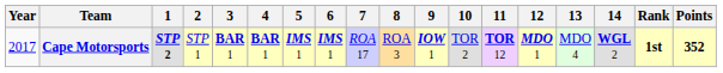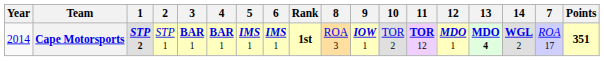 <table class="wikitable" style="text-align:center; font-size:85%">
 <tr>
 <th>Year</th>
 <th>Team</th>
 <th>1</th>
 <th>2</th>
 <th>3</th>
 <th>4</th>
 <th>5</th>
 <th>6</th>
-<th>7</th>
+<th>Rank</th>
 <th>8</th>
 <th>9</th>
 <th>10</th>
 <th>11</th>
 <th>12</th>
 <th>13</th>
 <th>14</th>
-<th>Rank</th>
+<th>7</th>
 <th>Points</th>
 </tr>
 <tr>
-<td><a href='#'>2017</a></td>
+<td><a href='#'>2014</a></td>
 <th nowrap><a href='#'>Cape Motorsports</a></th>
 <td style="background:#DFDFDF;"><strong><em><a href='#'>STP</a></em><br><small>2</small></strong></td>
 <td style="background:#FFFFBF;"><em><a href='#'>STP</a></em><br><small>1</small></td>
 <td style="background:#FFFFBF;"><strong><a href='#'>BAR</a></strong><br><small>1</small></td>
 <td style="background:#FFFFBF;"><strong><a href='#'>BAR</a></strong><br><small>1</small></td>
 <td style="background:#FFFFBF;"><strong><em><a href='#'>IMS</a></em></strong><br><small>1</small></td>
 <td style="background:#FFFFBF;"><strong><em><a href='#'>IMS</a></em></strong><br><small>1</small></td>
-<td style="background:#CFCFFF;"><em><a href='#'>ROA</a></em><br><small>17</small></td>
+<th style="background:#FFFFBF;">1st</th>
 <td style="background:#FFDF9F;"><a href='#'>ROA</a><br><small>3</small></td>
 <td style="background:#FFFFBF;"><strong><em><a href='#'>IOW</a></em></strong><br><small>1</small></td>
 <td style="background:#DFDFDF;"><a href='#'>TOR</a><br><small>2</small></td>
 <td style="background:#EFCFFF;"><strong><a href='#'>TOR</a></strong><br><small>12</small></td>
 <td style="background:#FFFFBF;"><strong><em><a href='#'>MDO</a></em></strong><br><small>1</small></td>
-<td style="background:#DFFFDF;"><a href='#'>MDO</a><br><small>4</small></td>
+<td style="background:#DFFFDF;"><strong><a href='#'>MDO</a><br><small>4</small></strong></td>
 <td style="background:#DFDFDF;"><strong><a href='#'>WGL</a></strong><br><small>2</small></td>
-<th style="background:#FFFFBF;">1st</th>
-<th style="background:#FFFFBF;">352</th>
+<td style="background:#CFCFFF;"><em><a href='#'>ROA</a></em><br><small>17</small></td>
+<th style="background:#FFFFBF;">351</th>
 </tr>
 </table>
